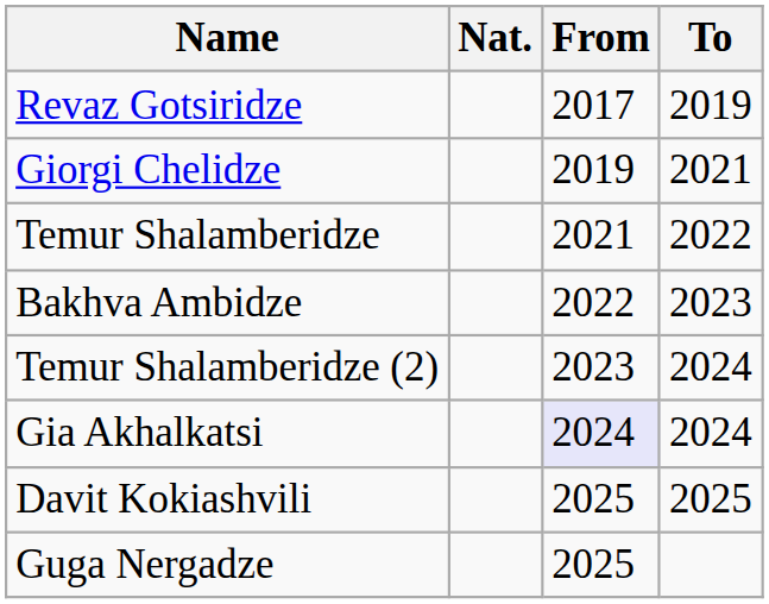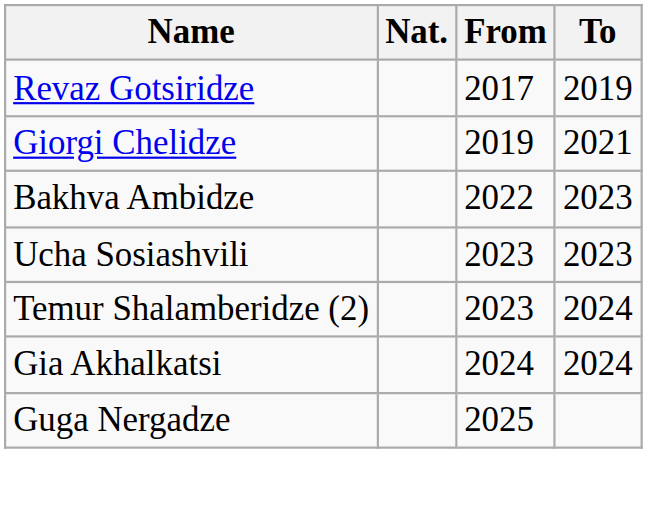 <table class="wikitable sortable">
 <tr>
 <th>Name</th>
 <th>Nat.</th>
 <th>From</th>
 <th>To</th>
 </tr>
 <tr>
 <td><a href='#'>Revaz Gotsiridze</a></td>
 <td></td>
 <td>2017</td>
 <td>2019</td>
 </tr>
 <tr>
 <td><a href='#'>Giorgi Chelidze</a></td>
 <td></td>
 <td>2019</td>
 <td>2021</td>
 </tr>
 <tr>
-<td>Temur Shalamberidze</td>
-<td></td>
-<td>2021</td>
-<td>2022</td>
-</tr>
-<tr>
 <td>Bakhva Ambidze</td>
 <td></td>
 <td>2022</td>
+<td>2023</td>
+</tr>
+<tr>
+<td>Ucha Sosiashvili</td>
+<td></td>
+<td>2023</td>
 <td>2023</td>
 </tr>
 <tr>
 <td>Temur Shalamberidze (2)</td>
 <td></td>
 <td>2023</td>
 <td>2024</td>
 </tr>
 <tr>
 <td>Gia Akhalkatsi</td>
 <td></td>
-<td style="background: lavender;">2024</td>
 <td>2024</td>
-</tr>
-<tr>
-<td>Davit Kokiashvili</td>
-<td></td>
-<td>2025</td>
-<td>2025</td>
+<td>2024</td>
 </tr>
 <tr>
 <td>Guga Nergadze</td>
 <td></td>
 <td>2025</td>
 <td></td>
 </tr>
 </table>
